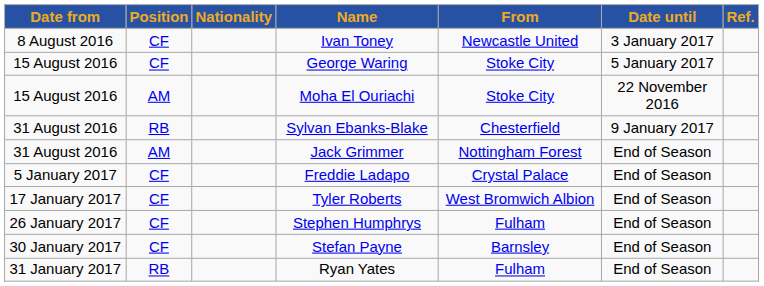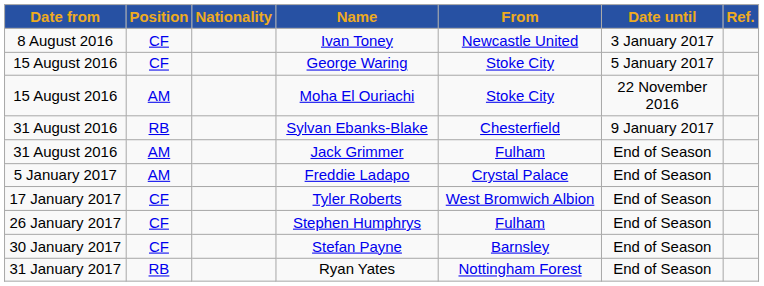 <table class="wikitable"  style="text-align:center; font-size:90%; ">
 <tr>
 <th style="background:#2751A3; color:#EEAB1F; width:110px;">Date from</th>
 <th style="background:#2751A3; color:#EEAB1F; width:50px;">Position</th>
 <th style="background:#2751A3; color:#EEAB1F; width:50px;">Nationality</th>
 <th style="background:#2751A3; color:#EEAB1F; width:150px;">Name</th>
 <th style="background:#2751A3; color:#EEAB1F; width:150px;">From</th>
 <th style="background:#2751A3; color:#EEAB1F; width:110px;">Date until</th>
 <th style="background:#2751A3; color:#EEAB1F; width:25px;">Ref.</th>
 </tr>
 <tr>
 <td>8 August 2016</td>
 <td><a href='#'>CF</a></td>
 <td></td>
 <td><a href='#'>Ivan Toney</a></td>
 <td><a href='#'>Newcastle United</a></td>
 <td>3 January 2017</td>
 <td></td>
 </tr>
 <tr>
 <td>15 August 2016</td>
 <td><a href='#'>CF</a></td>
 <td></td>
 <td><a href='#'>George Waring</a></td>
 <td><a href='#'>Stoke City</a></td>
 <td>5 January 2017</td>
 <td></td>
 </tr>
 <tr>
 <td>15 August 2016</td>
 <td><a href='#'>AM</a></td>
 <td></td>
 <td><a href='#'>Moha El Ouriachi</a></td>
 <td><a href='#'>Stoke City</a></td>
 <td>22 November 2016</td>
 <td></td>
 </tr>
 <tr>
 <td>31 August 2016</td>
 <td><a href='#'>RB</a></td>
 <td></td>
 <td><a href='#'>Sylvan Ebanks-Blake</a></td>
 <td><a href='#'>Chesterfield</a></td>
 <td>9 January 2017</td>
 <td></td>
 </tr>
 <tr>
 <td>31 August 2016</td>
 <td><a href='#'>AM</a></td>
 <td></td>
 <td><a href='#'>Jack Grimmer</a></td>
-<td><a href='#'>Nottingham Forest</a></td>
+<td><a href='#'>Fulham</a></td>
 <td>End of Season</td>
 <td></td>
 </tr>
 <tr>
 <td>5 January 2017</td>
-<td><a href='#'>CF</a></td>
+<td><a href='#'>AM</a></td>
 <td></td>
 <td><a href='#'>Freddie Ladapo</a></td>
 <td><a href='#'>Crystal Palace</a></td>
 <td>End of Season</td>
 <td></td>
 </tr>
 <tr>
 <td>17 January 2017</td>
 <td><a href='#'>CF</a></td>
 <td></td>
 <td><a href='#'>Tyler Roberts</a></td>
 <td><a href='#'>West Bromwich Albion</a></td>
 <td>End of Season</td>
 <td></td>
 </tr>
 <tr>
 <td>26 January 2017</td>
 <td><a href='#'>CF</a></td>
 <td></td>
 <td><a href='#'>Stephen Humphrys</a></td>
 <td><a href='#'>Fulham</a></td>
 <td>End of Season</td>
 <td></td>
 </tr>
 <tr>
 <td>30 January 2017</td>
 <td><a href='#'>CF</a></td>
 <td></td>
 <td><a href='#'>Stefan Payne</a></td>
 <td><a href='#'>Barnsley</a></td>
 <td>End of Season</td>
 <td></td>
 </tr>
 <tr>
 <td>31 January 2017</td>
 <td><a href='#'>RB</a></td>
 <td></td>
 <td>Ryan Yates</td>
-<td><a href='#'>Fulham</a></td>
+<td><a href='#'>Nottingham Forest</a></td>
 <td>End of Season</td>
 <td></td>
 </tr>
 </table>
